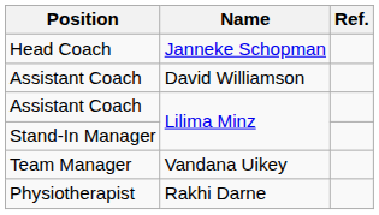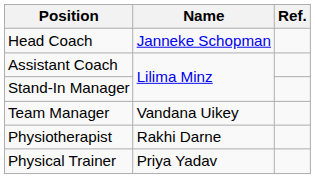 <table class="wikitable">
 <tr>
 <th>Position</th>
 <th>Name</th>
 <th>Ref.</th>
 </tr>
 <tr>
 <td>Head Coach</td>
 <td> <a href='#'>Janneke Schopman</a></td>
-<td></td>
-</tr>
-<tr>
-<td>Assistant Coach</td>
-<td> David Williamson</td>
 <td></td>
 </tr>
 <tr>
 <td>Assistant Coach</td>
 <td rowspan=2> <a href='#'>Lilima Minz</a></td>
 <td></td>
 </tr>
 <tr>
 <td>Stand-In Manager</td>
 <td></td>
 </tr>
 <tr>
 <td>Team Manager</td>
 <td> Vandana Uikey</td>
 <td></td>
 </tr>
 <tr>
 <td>Physiotherapist</td>
 <td> Rakhi Darne</td>
 <td></td>
 </tr>
+<tr>
+<td>Physical Trainer</td>
+<td> Priya Yadav</td>
+<td></td>
+</tr>
 </table>
